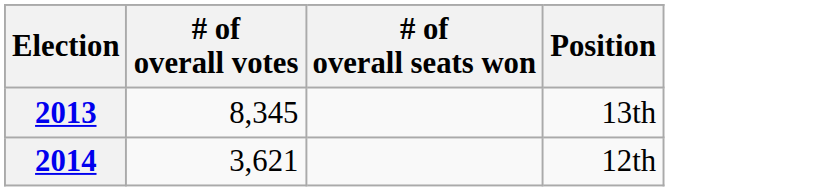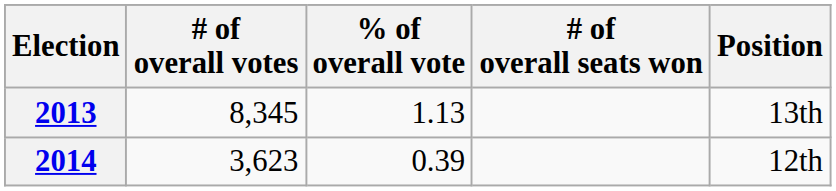 <table class="wikitable" style="text-align: right;">
 <tr>
 <th>Election</th>
 <th># of<br>overall votes</th>
+<th>% of<br>overall vote</th>
 <th># of<br>overall seats won</th>
 <th>Position</th>
 </tr>
 <tr>
 <th><a href='#'>2013</a></th>
 <td>8,345</td>
+<td>1.13</td>
 <td></td>
 <td>13th</td>
 </tr>
 <tr>
 <th><a href='#'>2014</a></th>
-<td>3,621</td>
+<td>3,623</td>
+<td>0.39</td>
 <td></td>
 <td>12th</td>
 </tr>
 </table>
